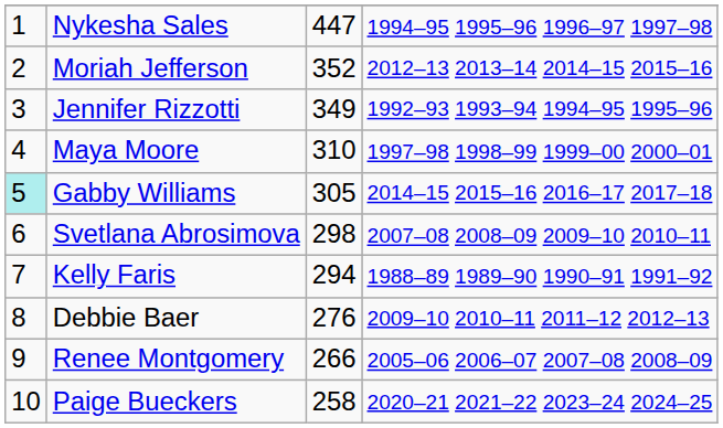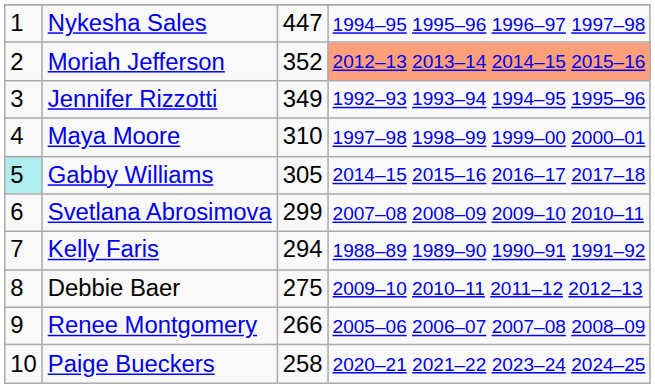 <table class="wikitable">
 <tr>
 </tr>
 <tr>
 <td>1</td>
 <td><a href='#'>Nykesha Sales</a></td>
 <td>447</td>
 <td style="font-size:80%;"><a href='#'>1994–95</a> <a href='#'>1995–96</a> <a href='#'>1996–97</a> <a href='#'>1997–98</a></td>
 </tr>
 <tr>
 <td>2</td>
 <td><a href='#'>Moriah Jefferson</a></td>
 <td>352</td>
-<td style="font-size:80%;"><a href='#'>2012–13</a> <a href='#'>2013–14</a> <a href='#'>2014–15</a> <a href='#'>2015–16</a></td>
+<td style="background: lightsalmon; font-size:80%;"><a href='#'>2012–13</a> <a href='#'>2013–14</a> <a href='#'>2014–15</a> <a href='#'>2015–16</a></td>
 </tr>
 <tr>
 <td>3</td>
 <td><a href='#'>Jennifer Rizzotti</a></td>
 <td>349</td>
 <td style="font-size:80%;"><a href='#'>1992–93</a> <a href='#'>1993–94</a> <a href='#'>1994–95</a> <a href='#'>1995–96</a></td>
 </tr>
 <tr>
 <td>4</td>
 <td><a href='#'>Maya Moore</a></td>
 <td>310</td>
 <td style="font-size:80%;"><a href='#'>1997–98</a> <a href='#'>1998–99</a> <a href='#'>1999–00</a> <a href='#'>2000–01</a></td>
 </tr>
 <tr>
 <td style="background: paleturquoise;">5</td>
 <td><a href='#'>Gabby Williams</a></td>
 <td>305</td>
 <td style="font-size:80%;"><a href='#'>2014–15</a> <a href='#'>2015–16</a> <a href='#'>2016–17</a> <a href='#'>2017–18</a></td>
 </tr>
 <tr>
 <td>6</td>
 <td><a href='#'>Svetlana Abrosimova</a></td>
-<td>298</td>
+<td>299</td>
 <td style="font-size:80%;"><a href='#'>2007–08</a> <a href='#'>2008–09</a> <a href='#'>2009–10</a> <a href='#'>2010–11</a></td>
 </tr>
 <tr>
 <td>7</td>
 <td><a href='#'>Kelly Faris</a></td>
 <td>294</td>
 <td style="font-size:80%;"><a href='#'>1988–89</a> <a href='#'>1989–90</a> <a href='#'>1990–91</a> <a href='#'>1991–92</a></td>
 </tr>
 <tr>
 <td>8</td>
 <td>Debbie Baer</td>
-<td>276</td>
+<td>275</td>
 <td style="font-size:80%;"><a href='#'>2009–10</a> <a href='#'>2010–11</a> <a href='#'>2011–12</a> <a href='#'>2012–13</a></td>
 </tr>
 <tr>
 <td>9</td>
 <td><a href='#'>Renee Montgomery</a></td>
 <td>266</td>
 <td style="font-size:80%;"><a href='#'>2005–06</a> <a href='#'>2006–07</a> <a href='#'>2007–08</a> <a href='#'>2008–09</a></td>
 </tr>
 <tr>
 <td>10</td>
 <td><a href='#'>Paige Bueckers</a></td>
 <td>258</td>
 <td style="font-size:80%;"><a href='#'>2020–21</a> <a href='#'>2021–22</a> <a href='#'>2023–24</a> <a href='#'>2024–25</a><br></td>
 </tr>
 </table>
